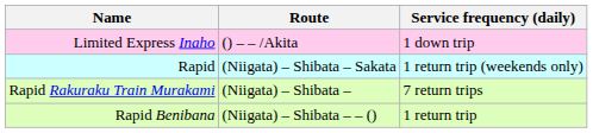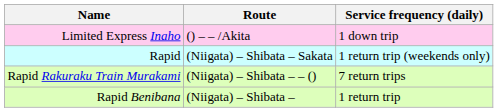 <table class="wikitable">
 <tr>
 <th>Name</th>
 <th>Route</th>
 <th>Service frequency (daily)</th>
 </tr>
 <tr style="background:#fce;">
 <td style="text-align:right;">Limited Express <em><a href='#'>Inaho</a></em></td>
 <td>() –  – /Akita</td>
 <td>1 down trip</td>
 </tr>
 <tr style="background:#cff;">
 <td style="text-align:right;">Rapid <em></em></td>
 <td>(Niigata) – Shibata – Sakata</td>
 <td>1 return trip (weekends only)</td>
 </tr>
 <tr style="background:#dfb;">
 <td style="text-align:right;">Rapid <em><a href='#'>Rakuraku Train Murakami</a></em></td>
-<td>(Niigata) – Shibata – </td>
+<td>(Niigata) – Shibata –  – ()</td>
 <td>7 return trips</td>
 </tr>
 <tr style="background:#dfb;">
 <td style="text-align:right;">Rapid <em>Benibana</em></td>
-<td>(Niigata) – Shibata –  – ()</td>
+<td>(Niigata) – Shibata – </td>
 <td>1 return trip</td>
 </tr>
 </table>
